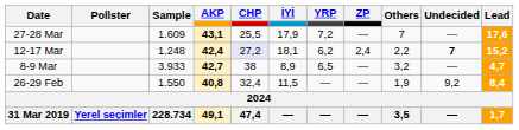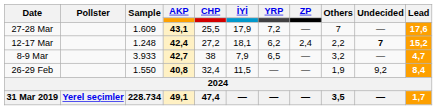 <table class="wikitable mw-collapsible" style="text-align:center; font-size:85%; line-height:14px;">
 <tr>
 <th rowspan="2">Date</th>
 <th rowspan="2">Pollster</th>
 <th rowspan="2">Sample</th>
 <th style="width:3em;"><a href='#'>AKP</a></th>
 <th style="width:3em;"><a href='#'>CHP</a></th>
 <th style="width:3em;"><a href='#'>İYİ</a></th>
 <th style="width:3em;"><a href='#'>YRP</a></th>
 <th style="width:3em;"><a href='#'>ZP</a></th>
 <th rowspan="2">Others</th>
 <th rowspan="2">Undecided</th>
 <th rowspan="2">Lead</th>
 </tr>
 <tr>
 <th style="background:#fda000;"></th>
 <th style="background:#d40000;"></th>
 <th style="background:#0099cc;"></th>
 <th style="background:#414042;"></th>
 <th style="background:#000000;"></th>
 </tr>
 <tr>
 <td>27-28 Mar</td>
 <td></td>
 <td>1.609</td>
 <td style="background:#FFF1C4"><strong>43,1</strong></td>
 <td>25,5</td>
 <td>17,9</td>
 <td>7,2</td>
 <td>—</td>
 <td>7</td>
 <td>—</td>
 <th style="background:#fda000; color:white;">17,6</th>
 </tr>
 <tr>
 <td>12-17 Mar</td>
 <td></td>
 <td>1.248</td>
 <td style="background:#FFF1C4"><strong>42,4</strong></td>
-<td style="background: lavender;">27,2</td>
+<td>27,2</td>
 <td>18,1</td>
 <td>6,2</td>
 <td>2,4</td>
 <td>2,2</td>
 <td><strong>7</strong></td>
 <th style="background:#fda000; color:white;">15,2</th>
 </tr>
 <tr>
 <td>8-9 Mar</td>
 <td></td>
 <td>3.933</td>
 <td style="background:#FFF1C4"><strong>42,7</strong></td>
 <td>38</td>
-<td>8,9</td>
+<td>7,9</td>
 <td>6,5</td>
 <td>—</td>
 <td>3,2</td>
 <td>—</td>
 <th style="background:#fda000; color:white;">4,7</th>
 </tr>
 <tr>
 <td>26-29 Feb</td>
 <td></td>
 <td>1.550</td>
 <td style="background:#FFF1C4"><strong>40,8</strong></td>
 <td>32,4</td>
 <td>11,5</td>
 <td>—</td>
 <td>—</td>
 <td>1,9</td>
 <td>9,2</td>
 <th style="background:#fda000; color:white;">8,4</th>
 </tr>
 <tr>
 <th colspan="11">2024</th>
 </tr>
 <tr>
 <th>31 Mar 2019</th>
 <th><a href='#'>Yerel seçimler</a></th>
 <th>228.734</th>
 <th style="background:#FFF1C4">49,1</th>
 <th>47,4</th>
 <th>—</th>
 <th>—</th>
 <th>—</th>
 <th>3,5</th>
 <th>—</th>
 <th style="background:#fda000; color:white;">1,7</th>
 </tr>
 </table>
